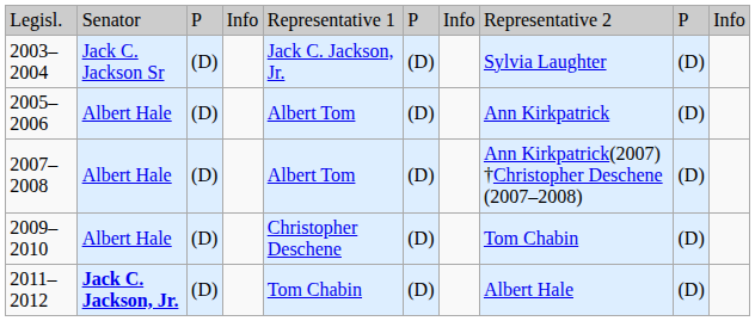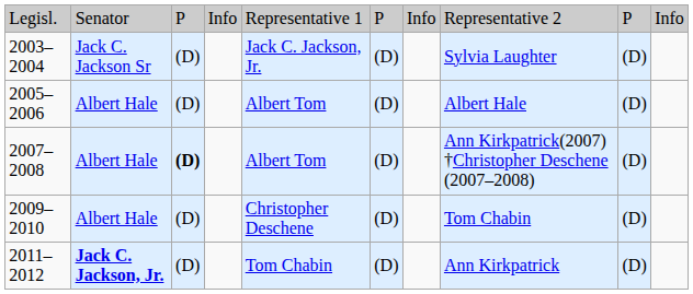 <table class=wikitable width="100%" border="1">
 <tr style="background-color:#cccccc;">
 <td>Legisl.</td>
 <td>Senator</td>
 <td>P</td>
 <td>Info</td>
 <td>Representative 1</td>
 <td>P</td>
 <td>Info</td>
 <td>Representative 2</td>
 <td>P</td>
 <td>Info</td>
 </tr>
 <tr>
 <td>2003–2004</td>
 <td style="background:#DDEEFF"><a href='#'>Jack C. Jackson Sr</a></td>
 <td style="background:#DDEEFF">(D)</td>
 <td></td>
 <td style="background:#DDEEFF"><a href='#'>Jack C. Jackson, Jr.</a></td>
 <td style="background:#DDEEFF">(D)</td>
 <td></td>
 <td style="background:#DDEEFF"><a href='#'>Sylvia Laughter</a></td>
 <td style="background:#DDEEFF">(D)</td>
 <td></td>
 </tr>
 <tr>
 <td>2005–2006</td>
 <td style="background:#DDEEFF"><a href='#'>Albert Hale</a></td>
 <td style="background:#DDEEFF">(D)</td>
 <td></td>
 <td style="background:#DDEEFF"><a href='#'>Albert Tom</a></td>
 <td style="background:#DDEEFF">(D)</td>
 <td></td>
-<td style="background:#DDEEFF"><a href='#'>Ann Kirkpatrick</a></td>
+<td style="background:#DDEEFF"><a href='#'>Albert Hale</a></td>
 <td style="background:#DDEEFF">(D)</td>
 <td></td>
 </tr>
 <tr>
 <td>2007–2008</td>
 <td style="background:#DDEEFF"><a href='#'>Albert Hale</a></td>
-<td style="background:#DDEEFF">(D)</td>
+<td style="background:#DDEEFF"><strong>(D)</strong></td>
 <td></td>
 <td style="background:#DDEEFF"><a href='#'>Albert Tom</a></td>
 <td style="background:#DDEEFF">(D)</td>
 <td></td>
 <td style="background:#DDEEFF"><a href='#'>Ann Kirkpatrick</a>(2007) <br> †<a href='#'>Christopher Deschene</a> (2007–2008)</td>
 <td style="background:#DDEEFF">(D)</td>
 <td></td>
 </tr>
 <tr>
 <td>2009–2010</td>
 <td style="background:#DDEEFF"><a href='#'>Albert Hale</a></td>
 <td style="background:#DDEEFF">(D)</td>
 <td></td>
 <td style="background:#DDEEFF"><a href='#'>Christopher Deschene</a></td>
 <td style="background:#DDEEFF">(D)</td>
 <td></td>
 <td style="background:#DDEEFF"><a href='#'>Tom Chabin</a></td>
 <td style="background:#DDEEFF">(D)</td>
 <td></td>
 </tr>
 <tr>
 <td>2011–2012</td>
 <td style="background:#DDEEFF"><strong><a href='#'>Jack C. Jackson, Jr.</a></strong></td>
 <td style="background:#DDEEFF">(D)</td>
 <td></td>
 <td style="background:#DDEEFF"><a href='#'>Tom Chabin</a></td>
 <td style="background:#DDEEFF">(D)</td>
 <td></td>
-<td style="background:#DDEEFF"><a href='#'>Albert Hale</a></td>
+<td style="background:#DDEEFF"><a href='#'>Ann Kirkpatrick</a></td>
 <td style="background:#DDEEFF">(D)</td>
 <td></td>
 </tr>
 </table>
